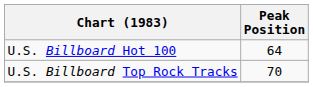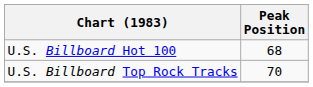 <table class="wikitable">
 <tr>
 <th>Chart (1983)</th>
 <th>Peak<br>Position</th>
 </tr>
 <tr>
 <td>U.S. <a href='#'><em>Billboard</em> Hot 100</a></td>
-<td align="center">64</td>
+<td align="center">68</td>
 </tr>
 <tr>
 <td>U.S. <em>Billboard</em> <a href='#'>Top Rock Tracks</a></td>
 <td align="center">70</td>
 </tr>
 <tr>
 </tr>
 </table>
